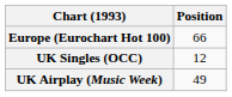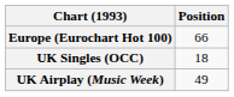 <table class="wikitable sortable plainrowheaders" style="text-align:center">
 <tr>
 <th>Chart (1993)</th>
 <th>Position</th>
 </tr>
 <tr>
 <th scope="row">Europe (Eurochart Hot 100)</th>
 <td>66</td>
 </tr>
 <tr>
 <th scope="row">UK Singles (OCC)</th>
-<td>12</td>
+<td>18</td>
 </tr>
 <tr>
 <th scope="row">UK Airplay (<em>Music Week</em>)</th>
 <td>49</td>
 </tr>
 </table>
